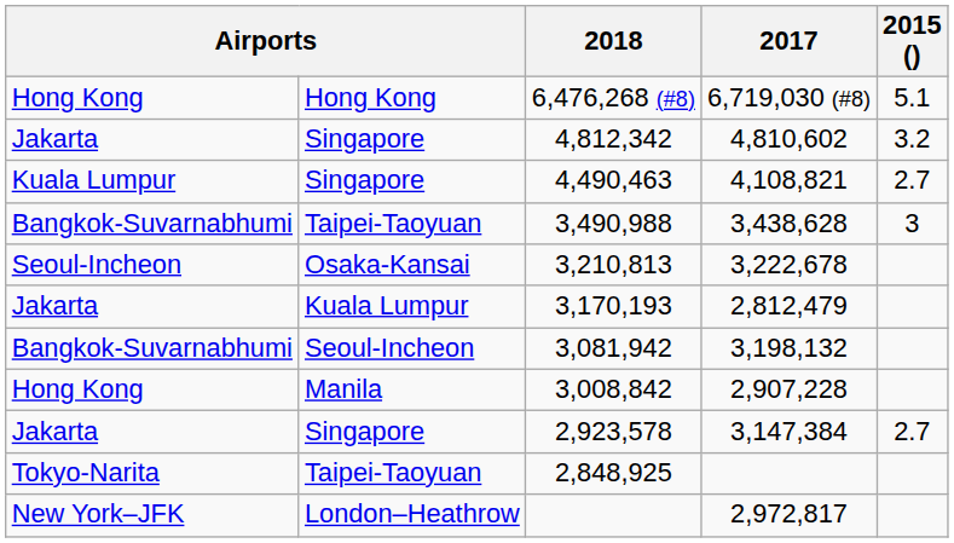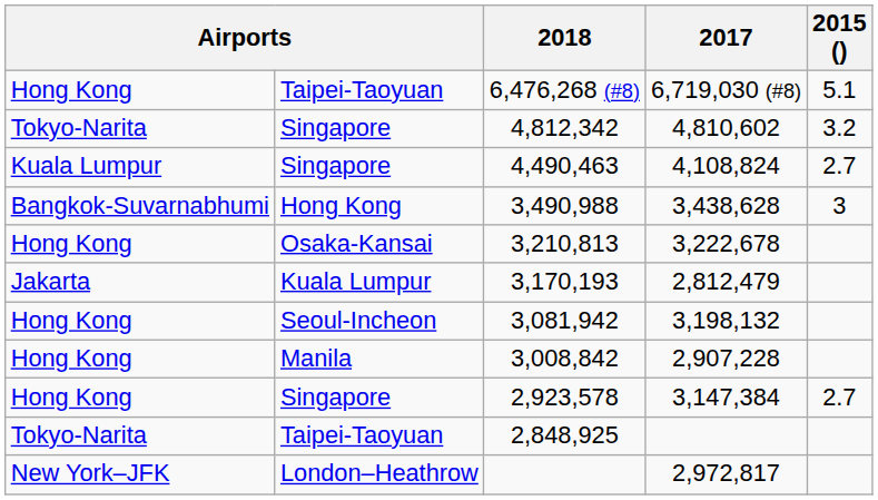 <table class="wikitable sortable">
 <tr>
 <th colspan="2">Airports</th>
 <th>2018</th>
 <th>2017</th>
 <th>2015<br>()</th>
 </tr>
 <tr>
 <td> <a href='#'>Hong Kong</a></td>
-<td> <a href='#'>Hong Kong</a></td>
+<td> <a href='#'>Taipei-Taoyuan</a></td>
 <td>6,476,268 <small><a href='#'>(#8)</a></small></td>
 <td align="center">6,719,030 <small>(#8)</small></td>
 <td align="center">5.1</td>
 </tr>
 <tr>
-<td> <a href='#'>Jakarta</a></td>
+<td> <a href='#'>Tokyo-Narita</a></td>
 <td> <a href='#'>Singapore</a></td>
 <td align="center">4,812,342</td>
 <td align="center">4,810,602</td>
 <td align="center">3.2</td>
 </tr>
 <tr>
 <td> <a href='#'>Kuala Lumpur</a></td>
 <td> <a href='#'>Singapore</a></td>
 <td align="center">4,490,463</td>
-<td align="center">4,108,821</td>
+<td align="center">4,108,824</td>
 <td align="center">2.7</td>
 </tr>
 <tr>
 <td> <a href='#'>Bangkok-Suvarnabhumi</a></td>
-<td> <a href='#'>Taipei-Taoyuan</a></td>
+<td> <a href='#'>Hong Kong</a></td>
 <td align="center">3,490,988</td>
 <td align="center">3,438,628</td>
 <td align="center">3</td>
 </tr>
 <tr>
-<td> <a href='#'>Seoul-Incheon</a></td>
+<td> <a href='#'>Hong Kong</a></td>
 <td> <a href='#'>Osaka-Kansai</a></td>
 <td align="center">3,210,813</td>
 <td align="center">3,222,678</td>
 <td></td>
 </tr>
 <tr>
 <td> <a href='#'>Jakarta</a></td>
 <td> <a href='#'>Kuala Lumpur</a></td>
 <td align="center">3,170,193</td>
 <td align="center">2,812,479</td>
 <td></td>
 </tr>
 <tr>
-<td> <a href='#'>Bangkok-Suvarnabhumi</a></td>
+<td> <a href='#'>Hong Kong</a></td>
 <td> <a href='#'>Seoul-Incheon</a></td>
 <td align="center">3,081,942</td>
 <td align="center">3,198,132</td>
 <td align="center"></td>
 </tr>
 <tr>
 <td> <a href='#'>Hong Kong</a></td>
 <td> <a href='#'>Manila</a></td>
 <td align="center">3,008,842</td>
 <td align="center">2,907,228</td>
 <td></td>
 </tr>
 <tr>
-<td> <a href='#'>Jakarta</a></td>
+<td> <a href='#'>Hong Kong</a></td>
 <td> <a href='#'>Singapore</a></td>
 <td align="center">2,923,578</td>
 <td align="center">3,147,384</td>
 <td align="center">2.7</td>
 </tr>
 <tr>
 <td> <a href='#'>Tokyo-Narita</a></td>
 <td> <a href='#'>Taipei-Taoyuan</a></td>
 <td align="center">2,848,925</td>
 <td align="center"></td>
 <td></td>
 </tr>
 <tr>
 <td> <a href='#'>New York–JFK</a></td>
 <td> <a href='#'>London–Heathrow</a></td>
 <td align="center"></td>
 <td align="center">2,972,817</td>
 <td align="center"></td>
 </tr>
 </table>
